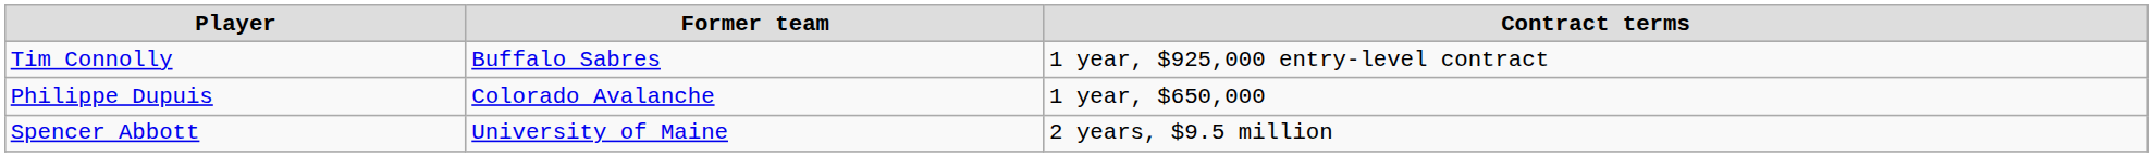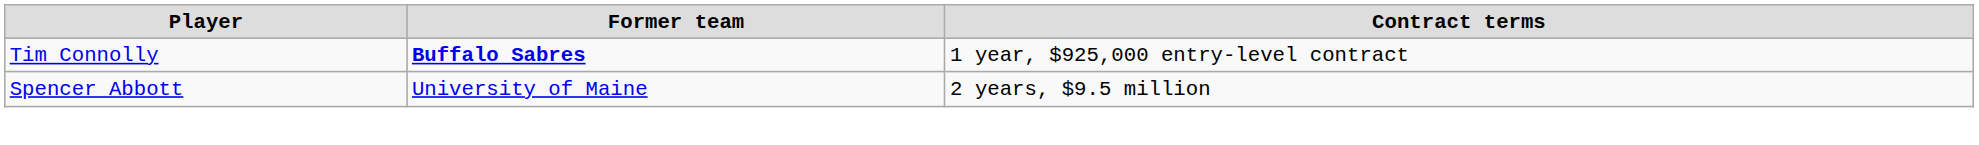 <table class="wikitable" style="width:98%;">
 <tr style="text-align:center; background:#ddd;">
 <td><strong>Player</strong></td>
 <td><strong>Former team</strong></td>
 <td><strong>Contract terms</strong></td>
 </tr>
 <tr>
 <td><a href='#'>Tim Connolly</a></td>
-<td><a href='#'>Buffalo Sabres</a></td>
+<td><strong><a href='#'>Buffalo Sabres</a></strong></td>
 <td>1 year, $925,000 entry-level contract</td>
-</tr>
-<tr>
-<td><a href='#'>Philippe Dupuis</a></td>
-<td><a href='#'>Colorado Avalanche</a></td>
-<td>1 year, $650,000</td>
 </tr>
 <tr>
 <td><a href='#'>Spencer Abbott</a></td>
 <td><a href='#'>University of Maine</a></td>
 <td>2 years, $9.5 million</td>
 </tr>
 </table>
